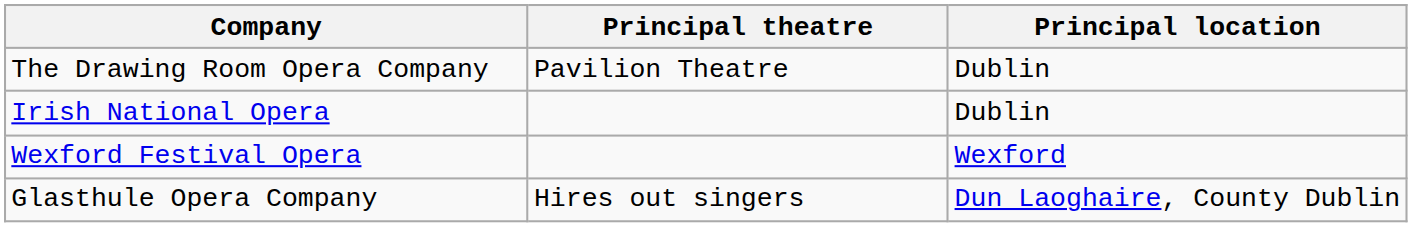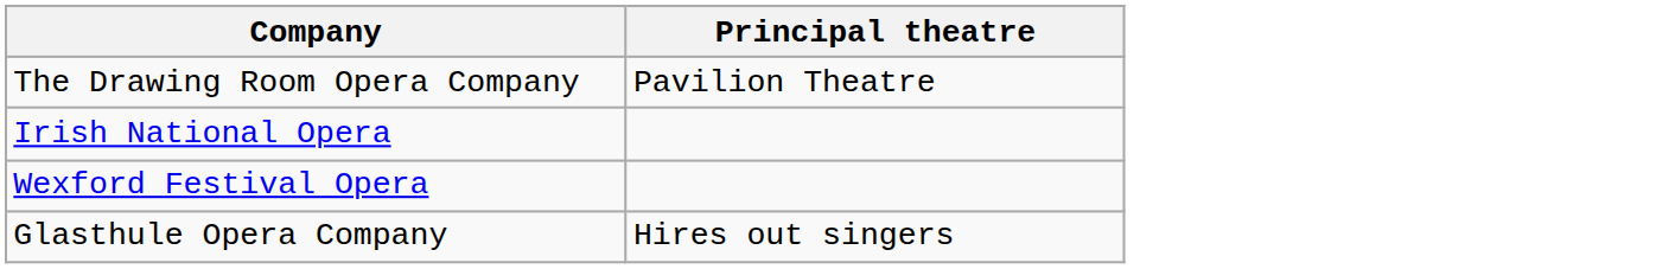 <table class="wikitable">
 <tr>
 <th width=250>Company</th>
 <th width=200>Principal theatre</th>
-<th width=autofit>Principal location</th>
 </tr>
 <tr>
 <td>The Drawing Room Opera Company</td>
 <td>Pavilion Theatre</td>
-<td>Dublin</td>
 </tr>
 <tr>
 <td><a href='#'>Irish National Opera</a></td>
 <td></td>
-<td>Dublin</td>
 </tr>
 <tr>
 <td><a href='#'>Wexford Festival Opera</a></td>
 <td></td>
-<td><a href='#'>Wexford</a></td>
 </tr>
 <tr>
 <td>Glasthule Opera Company</td>
 <td>Hires out singers</td>
-<td><a href='#'>Dun Laoghaire</a>, County Dublin</td>
 </tr>
 </table>
